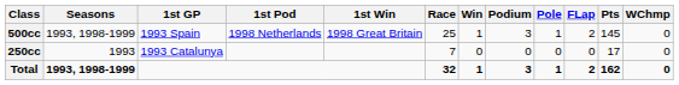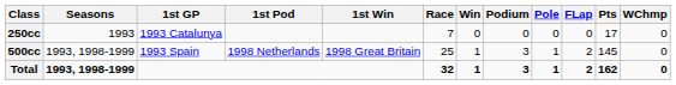 <table class="wikitable">
 <tr>
 <th>Class</th>
 <th>Seasons</th>
 <th>1st GP</th>
 <th>1st Pod</th>
 <th>1st Win</th>
 <th>Race</th>
 <th>Win</th>
 <th>Podium</th>
 <th><a href='#'>Pole</a></th>
 <th><a href='#'>FLap</a></th>
 <th>Pts</th>
 <th>WChmp</th>
 </tr>
 <tr align="right">
+<th>250cc</th>
+<td>1993</td>
+<td align="left"><a href='#'>1993 Catalunya</a></td>
+<td></td>
+<td></td>
+<td>7</td>
+<td>0</td>
+<td>0</td>
+<td>0</td>
+<td>0</td>
+<td>17</td>
+<td>0</td>
+</tr>
+<tr align="right">
 <th>500cc</th>
 <td>1993, 1998-1999</td>
 <td align="left"><a href='#'>1993 Spain</a></td>
 <td align="left"><a href='#'>1998 Netherlands</a></td>
 <td align="left"><a href='#'>1998 Great Britain</a></td>
 <td>25</td>
 <td>1</td>
 <td>3</td>
 <td>1</td>
 <td>2</td>
 <td>145</td>
-<td>0</td>
-</tr>
-<tr align="right">
-<th>250cc</th>
-<td>1993</td>
-<td align="left"><a href='#'>1993 Catalunya</a></td>
-<td></td>
-<td></td>
-<td>7</td>
-<td>0</td>
-<td>0</td>
-<td>0</td>
-<td>0</td>
-<td>17</td>
 <td>0</td>
 </tr>
 <tr align="right">
 <th>Total</th>
 <td><strong>1993, 1998-1999</strong></td>
 <td colspan="3"></td>
 <td><strong>32</strong></td>
 <td><strong>1</strong></td>
 <td><strong>3</strong></td>
 <td><strong>1</strong></td>
 <td><strong>2</strong></td>
 <td><strong>162</strong></td>
 <td><strong>0</strong></td>
 </tr>
 </table>
